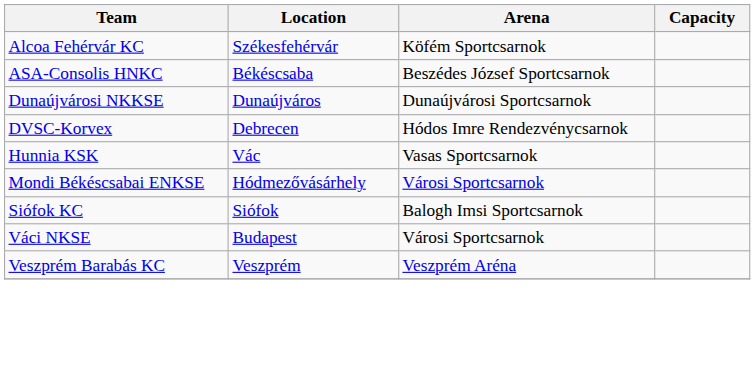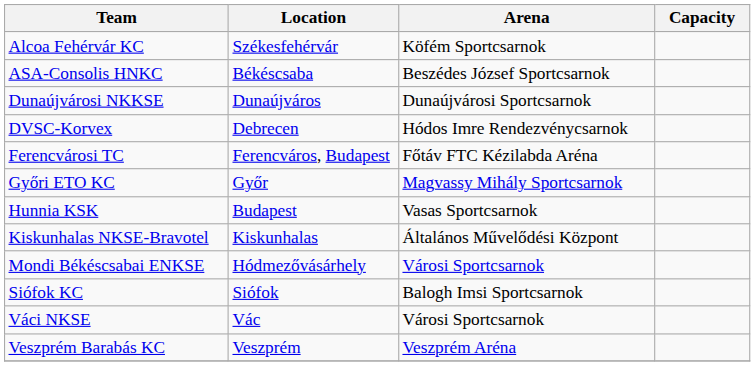 <table class="wikitable sortable" style="text-align: left;">
 <tr>
 <th class="unsortable">Team</th>
 <th class="unsortable">Location</th>
 <th class="unsortable">Arena</th>
 <th align="center">Capacity</th>
 </tr>
 <tr>
 <td width="200"><a href='#'>Alcoa Fehérvár KC</a></td>
 <td width="150"><a href='#'>Székesfehérvár</a></td>
 <td width="230">Köfém Sportcsarnok</td>
 <td width="80" align="center"></td>
 </tr>
 <tr>
 <td><a href='#'>ASA-Consolis HNKC</a></td>
 <td><a href='#'>Békéscsaba</a></td>
 <td>Beszédes József Sportcsarnok</td>
 <td align="center"></td>
 </tr>
 <tr>
 <td><a href='#'>Dunaújvárosi NKKSE</a></td>
 <td><a href='#'>Dunaújváros</a></td>
 <td>Dunaújvárosi Sportcsarnok</td>
 <td align="center"></td>
 </tr>
 <tr>
 <td><a href='#'>DVSC-Korvex</a></td>
 <td><a href='#'>Debrecen</a></td>
 <td>Hódos Imre Rendezvénycsarnok</td>
 <td align="center"></td>
 </tr>
 <tr>
+<td><a href='#'>Ferencvárosi TC</a></td>
+<td><a href='#'>Ferencváros</a>, <a href='#'>Budapest</a></td>
+<td>Főtáv FTC Kézilabda Aréna</td>
+<td align="center"></td>
+</tr>
+<tr>
+<td><a href='#'>Győri ETO KC</a></td>
+<td><a href='#'>Győr</a></td>
+<td><a href='#'>Magvassy Mihály Sportcsarnok</a></td>
+<td align="center"></td>
+</tr>
+<tr>
 <td><a href='#'>Hunnia KSK</a></td>
-<td><a href='#'>Vác</a></td>
+<td><a href='#'>Budapest</a></td>
 <td>Vasas Sportcsarnok</td>
+<td align="center"></td>
+</tr>
+<tr>
+<td><a href='#'>Kiskunhalas NKSE-Bravotel</a></td>
+<td><a href='#'>Kiskunhalas</a></td>
+<td>Általános Művelődési Központ</td>
 <td align="center"></td>
 </tr>
 <tr>
 <td><a href='#'>Mondi Békéscsabai ENKSE</a></td>
 <td><a href='#'>Hódmezővásárhely</a></td>
 <td><a href='#'>Városi Sportcsarnok</a></td>
 <td align="center"></td>
 </tr>
 <tr>
 <td><a href='#'>Siófok KC</a></td>
 <td><a href='#'>Siófok</a></td>
 <td>Balogh Imsi Sportcsarnok</td>
 <td align="center"></td>
 </tr>
 <tr>
 <td><a href='#'>Váci NKSE</a></td>
-<td><a href='#'>Budapest</a></td>
+<td><a href='#'>Vác</a></td>
 <td>Városi Sportcsarnok</td>
 <td align="center"></td>
 </tr>
 <tr>
 <td><a href='#'>Veszprém Barabás KC</a></td>
 <td><a href='#'>Veszprém</a></td>
 <td><a href='#'>Veszprém Aréna</a></td>
 <td align="center"></td>
 </tr>
 <tr>
 </tr>
 </table>
